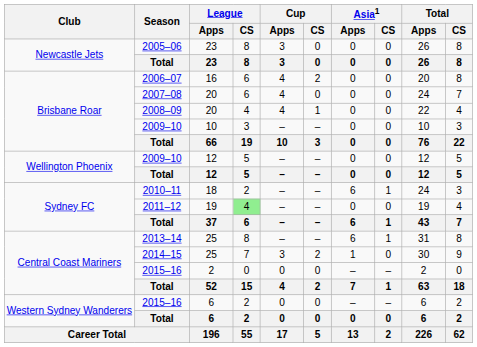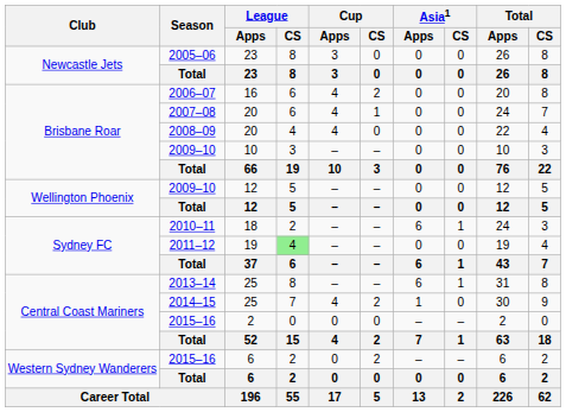 <table class="wikitable" style="text-align: center;">
 <tr>
 <th rowspan="2">Club</th>
 <th rowspan="2" style="width:80px;">Season</th>
 <th colspan="2" style="width:105px;"><a href='#'>League</a></th>
 <th colspan="2" style="width:105px;">Cup</th>
 <th colspan="2" style="width:105px;"><a href='#'>Asia</a><sup>1</sup></th>
 <th colspan="2" style="width:105px;">Total</th>
 </tr>
 <tr>
 <th>Apps</th>
 <th>CS</th>
 <th>Apps</th>
 <th>CS</th>
 <th>Apps</th>
 <th>CS</th>
 <th>Apps</th>
 <th>CS</th>
 </tr>
 <tr>
 <td rowspan="2"><a href='#'>Newcastle Jets</a></td>
 <td><a href='#'>2005–06</a></td>
 <td>23</td>
 <td>8</td>
 <td>3</td>
 <td>0</td>
 <td>0</td>
 <td>0</td>
 <td>26</td>
 <td>8</td>
 </tr>
 <tr>
 <th>Total</th>
 <th>23</th>
 <th>8</th>
 <th>3</th>
 <th>0</th>
 <th>0</th>
 <th>0</th>
 <th>26</th>
 <th>8</th>
 </tr>
 <tr>
 <td rowspan="5"><a href='#'>Brisbane Roar</a></td>
 <td><a href='#'>2006–07</a></td>
 <td>16</td>
 <td>6</td>
 <td>4</td>
 <td>2</td>
 <td>0</td>
 <td>0</td>
 <td>20</td>
 <td>8</td>
 </tr>
 <tr>
 <td><a href='#'>2007–08</a></td>
 <td>20</td>
 <td>6</td>
 <td>4</td>
-<td>0</td>
+<td>1</td>
 <td>0</td>
 <td>0</td>
 <td>24</td>
 <td>7</td>
 </tr>
 <tr>
 <td><a href='#'>2008–09</a></td>
 <td>20</td>
 <td>4</td>
 <td>4</td>
-<td>1</td>
+<td>0</td>
 <td>0</td>
 <td>0</td>
 <td>22</td>
 <td>4</td>
 </tr>
 <tr>
 <td><a href='#'>2009–10</a></td>
 <td>10</td>
 <td>3</td>
 <td>–</td>
 <td>–</td>
 <td>0</td>
 <td>0</td>
 <td>10</td>
 <td>3</td>
 </tr>
 <tr>
 <th>Total</th>
 <th>66</th>
 <th>19</th>
 <th>10</th>
 <th>3</th>
 <th>0</th>
 <th>0</th>
 <th>76</th>
 <th>22</th>
 </tr>
 <tr>
 <td rowspan="2"><a href='#'>Wellington Phoenix</a></td>
 <td><a href='#'>2009–10</a></td>
 <td>12</td>
 <td>5</td>
 <td>–</td>
 <td>–</td>
 <td>0</td>
 <td>0</td>
 <td>12</td>
 <td>5</td>
 </tr>
 <tr>
 <th>Total</th>
 <th>12</th>
 <th>5</th>
 <th>–</th>
 <th>–</th>
 <th>0</th>
 <th>0</th>
 <th>12</th>
 <th>5</th>
 </tr>
 <tr>
 <td rowspan="3"><a href='#'>Sydney FC</a></td>
 <td><a href='#'>2010–11</a></td>
 <td>18</td>
 <td>2</td>
 <td>–</td>
 <td>–</td>
 <td>6</td>
 <td>1</td>
 <td>24</td>
 <td>3</td>
 </tr>
 <tr>
 <td><a href='#'>2011–12</a></td>
 <td>19</td>
 <td style="background: lightgreen;">4</td>
 <td>–</td>
 <td>–</td>
 <td>0</td>
 <td>0</td>
 <td>19</td>
 <td>4</td>
 </tr>
 <tr>
 <th>Total</th>
 <th>37</th>
 <th>6</th>
 <th>–</th>
 <th>–</th>
 <th>6</th>
 <th>1</th>
 <th>43</th>
 <th>7</th>
 </tr>
 <tr>
 <td rowspan="4"><a href='#'>Central Coast Mariners</a></td>
 <td><a href='#'>2013–14</a></td>
 <td>25</td>
 <td>8</td>
 <td>–</td>
 <td>–</td>
 <td>6</td>
 <td>1</td>
 <td>31</td>
 <td>8</td>
 </tr>
 <tr>
 <td><a href='#'>2014–15</a></td>
 <td>25</td>
 <td>7</td>
-<td>3</td>
+<td>4</td>
 <td>2</td>
 <td>1</td>
 <td>0</td>
 <td>30</td>
 <td>9</td>
 </tr>
 <tr>
 <td><a href='#'>2015–16</a></td>
 <td>2</td>
 <td>0</td>
 <td>0</td>
 <td>0</td>
 <td>–</td>
 <td>–</td>
 <td>2</td>
 <td>0</td>
 </tr>
 <tr>
 <th>Total</th>
 <th>52</th>
 <th>15</th>
 <th>4</th>
 <th>2</th>
 <th>7</th>
 <th>1</th>
 <th>63</th>
 <th>18</th>
 </tr>
 <tr>
 <td rowspan="2"><a href='#'>Western Sydney Wanderers</a></td>
 <td><a href='#'>2015–16</a></td>
 <td>6</td>
 <td>2</td>
 <td>0</td>
-<td>0</td>
+<td>2</td>
 <td>–</td>
 <td>–</td>
 <td>6</td>
 <td>2</td>
 </tr>
 <tr>
 <th>Total</th>
 <th>6</th>
 <th>2</th>
 <th>0</th>
 <th>0</th>
 <th>0</th>
 <th>0</th>
 <th>6</th>
 <th>2</th>
 </tr>
 <tr>
 <th colspan="2">Career Total</th>
 <th>196</th>
 <th>55</th>
 <th>17</th>
 <th>5</th>
 <th>13</th>
 <th>2</th>
 <th>226</th>
 <th>62</th>
 </tr>
 </table>
